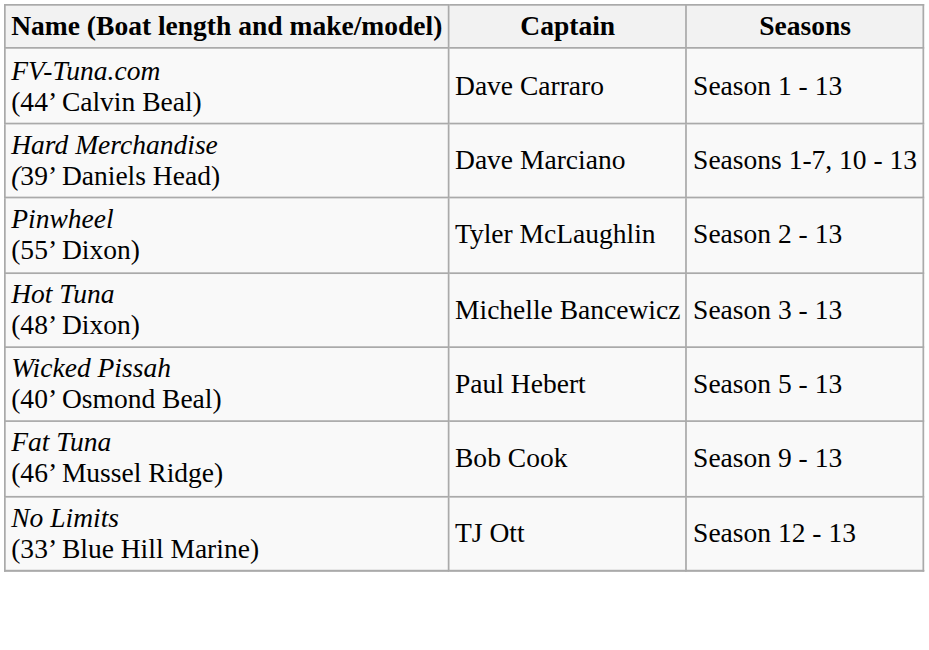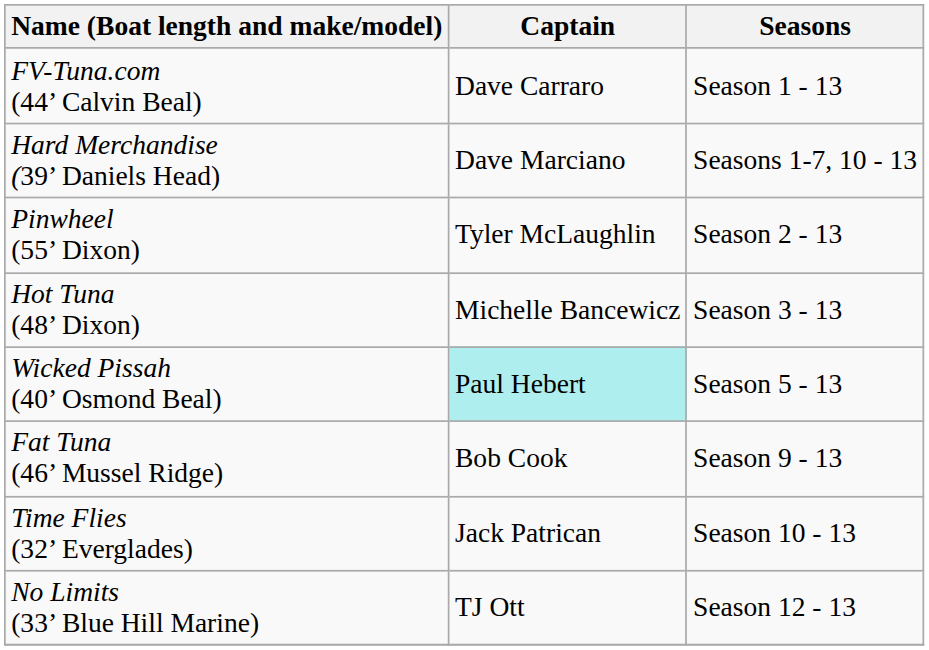 <table class="wikitable">
 <tr>
 <th>Name (Boat length and make/model)</th>
 <th>Captain</th>
 <th>Seasons</th>
 </tr>
 <tr>
 <td><em>FV-Tuna.com</em><br>(44’ Calvin Beal)</td>
 <td>Dave Carraro</td>
 <td>Season 1 - 13</td>
 </tr>
 <tr>
 <td><em>Hard Merchandise</em><br><em>(</em>39’ Daniels Head)</td>
 <td>Dave Marciano</td>
 <td>Seasons 1-7, 10 - 13</td>
 </tr>
 <tr>
 <td><em>Pinwheel</em><br>(55’ Dixon)</td>
 <td>Tyler McLaughlin</td>
 <td>Season 2 - 13</td>
 </tr>
 <tr>
 <td><em>Hot Tuna</em><br>(48’ Dixon)</td>
 <td>Michelle Bancewicz</td>
 <td>Season 3 - 13</td>
 </tr>
 <tr>
 <td><em>Wicked Pissah</em><br>(40’ Osmond Beal)</td>
-<td>Paul Hebert</td>
+<td style="background: paleturquoise;">Paul Hebert</td>
 <td>Season 5 - 13</td>
 </tr>
 <tr>
 <td><em>Fat Tuna</em><br>(46’ Mussel Ridge)</td>
 <td>Bob Cook</td>
 <td>Season 9 - 13</td>
+</tr>
+<tr>
+<td><em>Time Flies</em><br>(32’ Everglades)</td>
+<td>Jack Patrican</td>
+<td>Season 10 - 13</td>
 </tr>
 <tr>
 <td><em>No Limits</em><br>(33’ Blue Hill Marine)</td>
 <td>TJ Ott</td>
 <td>Season 12 - 13</td>
 </tr>
 <tr>
 </tr>
 </table>
